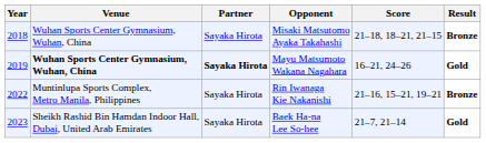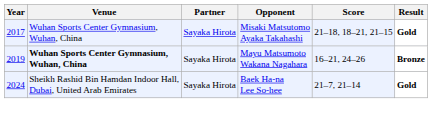 <table class="sortable wikitable" style="font-size: 90%">
 <tr>
 <th>Year</th>
 <th>Venue</th>
 <th>Partner</th>
 <th>Opponent</th>
 <th>Score</th>
 <th>Result</th>
 </tr>
 <tr style="background:#ECF2FF">
-<td align="center"><a href='#'>2018</a></td>
+<td align="center"><a href='#'>2017</a></td>
 <td align="left"><a href='#'>Wuhan Sports Center Gymnasium</a>,<br><a href='#'>Wuhan</a>, China</td>
 <td align="left"> <a href='#'>Sayaka Hirota</a></td>
 <td align="left"> <a href='#'>Misaki Matsutomo</a><br> <a href='#'>Ayaka Takahashi</a></td>
 <td align="left">21–18, 18–21, 21–15</td>
-<td style="text-align:left; background:white"> <strong>Bronze</strong></td>
+<td style="text-align:left; background:white"> <strong>Gold</strong></td>
 </tr>
 <tr style="background:#ECF2FF">
 <td align="center"><a href='#'>2019</a></td>
 <td align="left"><strong>Wuhan Sports Center Gymnasium,<br>Wuhan, China</strong></td>
-<td align="left"><strong> Sayaka Hirota</strong></td>
+<td align="left"> Sayaka Hirota</td>
 <td align="left"> <a href='#'>Mayu Matsumoto</a><br> <a href='#'>Wakana Nagahara</a></td>
 <td align="left">16–21, 24–26</td>
-<td style="text-align:left; background:white"> <strong>Gold</strong></td>
-</tr>
-<tr style="background:#ECF2FF">
-<td align="center"><a href='#'>2022</a></td>
-<td align="left">Muntinlupa Sports Complex,<br><a href='#'>Metro Manila</a>, Philippines</td>
-<td align="left"> Sayaka Hirota</td>
-<td align="left"> <a href='#'>Rin Iwanaga</a><br> <a href='#'>Kie Nakanishi</a></td>
-<td align="left">21–16, 15–21, 19–21</td>
 <td style="text-align:left; background:white"> <strong>Bronze</strong></td>
 </tr>
 <tr style="background:#ECF2FF">
-<td align="center"><a href='#'>2023</a></td>
+<td align="center"><a href='#'>2024</a></td>
 <td align="left">Sheikh Rashid Bin Hamdan Indoor Hall,<br><a href='#'>Dubai</a>, United Arab Emirates</td>
 <td align="left"> Sayaka Hirota</td>
 <td align="left"> <a href='#'>Baek Ha-na</a><br> <a href='#'>Lee So-hee</a></td>
 <td align="left">21–7, 21–14</td>
 <td style="text-align:left; background:white"> <strong>Gold</strong></td>
 </tr>
 </table>
